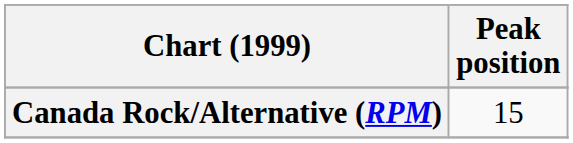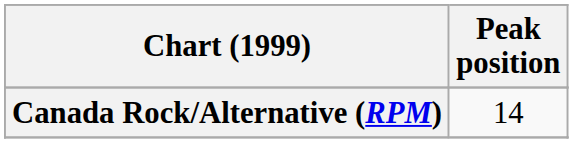 <table class="wikitable sortable plainrowheaders" style="text-align:center">
 <tr>
 <th>Chart (1999)</th>
 <th>Peak<br>position</th>
 </tr>
 <tr>
 </tr>
 <tr>
 </tr>
 <tr>
 <th scope="row">Canada Rock/Alternative (<em><a href='#'>RPM</a></em>)</th>
-<td>15</td>
+<td>14</td>
 </tr>
 <tr>
 </tr>
 <tr>
 </tr>
 <tr>
 </tr>
 <tr>
 </tr>
 </table>
